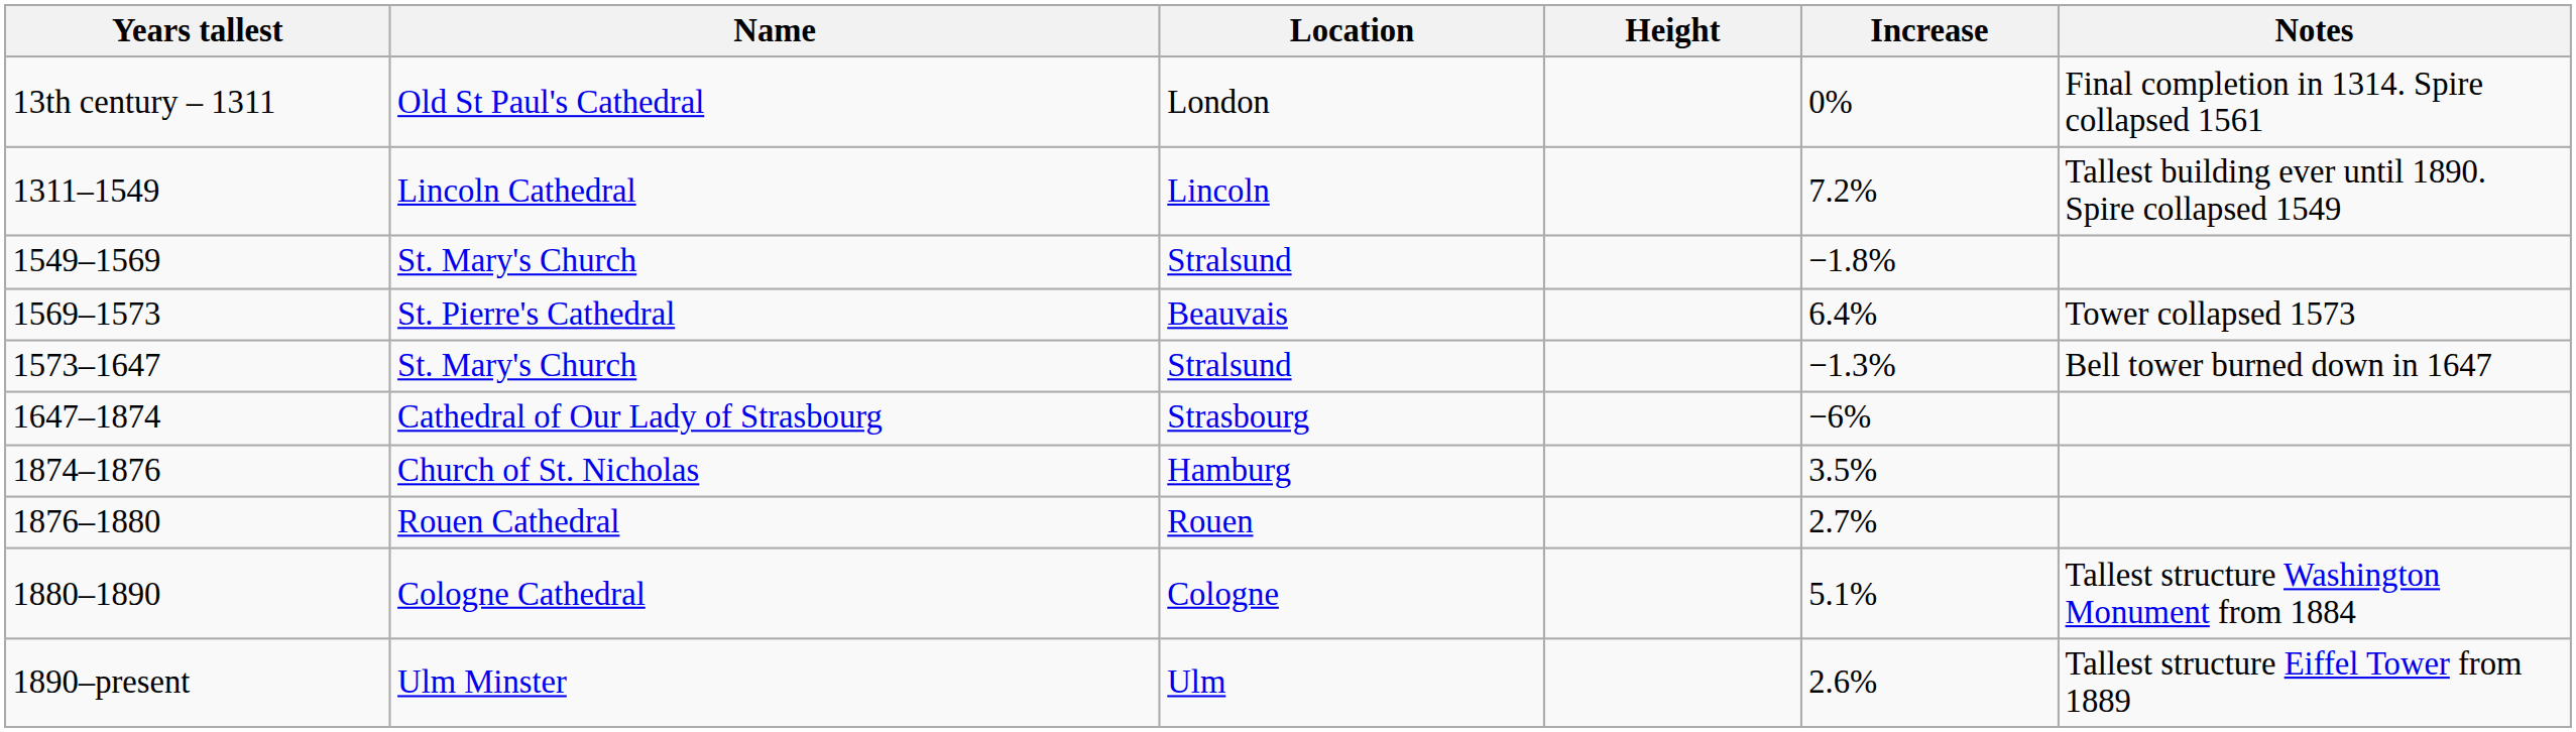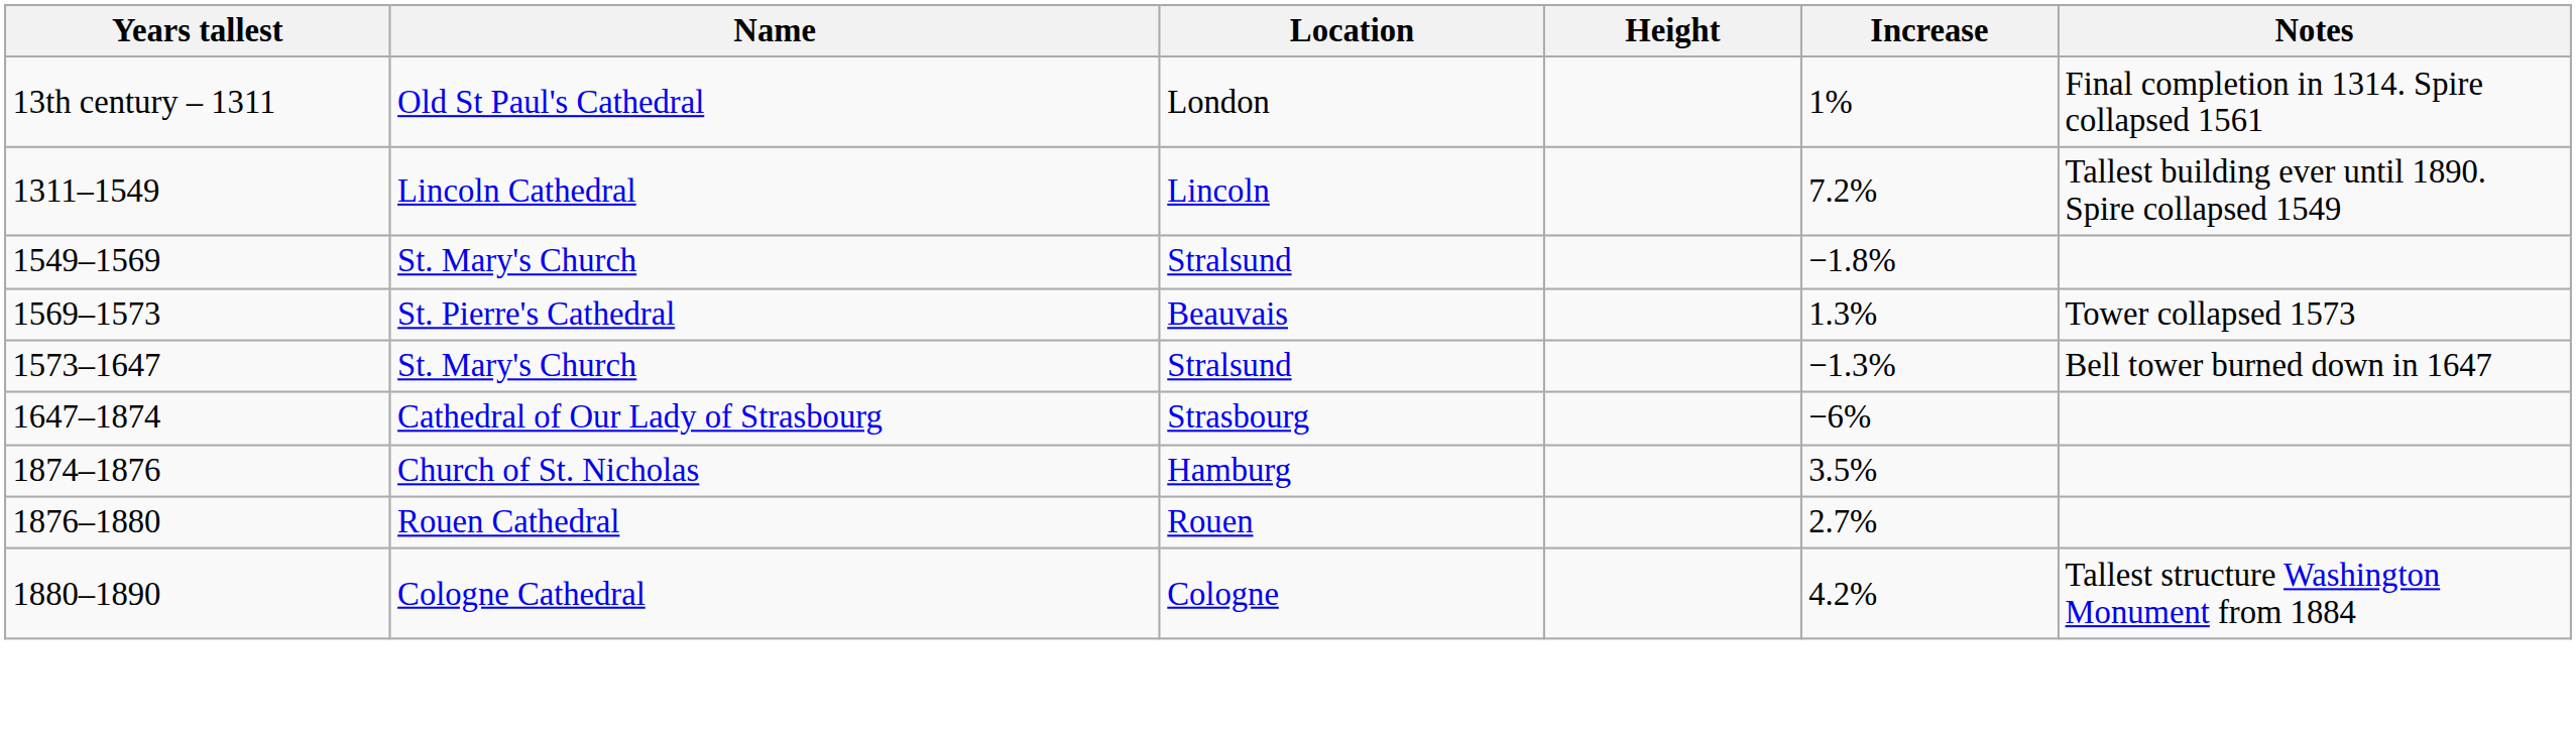 <table class="sortable wikitable">
 <tr>
 <th style="width:15%">Years tallest</th>
 <th style="width:30%">Name</th>
 <th style="width:15%">Location</th>
 <th style="width:10%">Height</th>
 <th style="width:10%">Increase</th>
 <th style="width:20%">Notes</th>
 </tr>
 <tr>
 <td>13th century – 1311</td>
 <td><a href='#'>Old St Paul's Cathedral</a></td>
 <td>London</td>
 <td></td>
-<td>0%</td>
+<td>1%</td>
 <td>Final completion in 1314. Spire collapsed 1561</td>
 </tr>
 <tr>
 <td>1311–1549</td>
 <td><a href='#'>Lincoln Cathedral</a></td>
 <td><a href='#'>Lincoln</a></td>
 <td></td>
 <td>7.2%</td>
 <td>Tallest building ever until 1890. Spire collapsed 1549</td>
 </tr>
 <tr>
 <td>1549–1569</td>
 <td><a href='#'>St. Mary's Church</a></td>
 <td><a href='#'>Stralsund</a></td>
 <td></td>
 <td>−1.8%</td>
 <td></td>
 </tr>
 <tr>
 <td>1569–1573</td>
 <td><a href='#'>St. Pierre's Cathedral</a></td>
 <td><a href='#'>Beauvais</a></td>
 <td></td>
-<td>6.4%</td>
+<td>1.3%</td>
 <td>Tower collapsed 1573</td>
 </tr>
 <tr>
 <td>1573–1647</td>
 <td><a href='#'>St. Mary's Church</a></td>
 <td><a href='#'>Stralsund</a></td>
 <td></td>
 <td>−1.3%</td>
 <td>Bell tower burned down in 1647</td>
 </tr>
 <tr>
 <td>1647–1874</td>
 <td><a href='#'>Cathedral of Our Lady of Strasbourg</a></td>
 <td><a href='#'>Strasbourg</a></td>
 <td></td>
 <td>−6%</td>
 <td></td>
 </tr>
 <tr>
 <td>1874–1876</td>
 <td><a href='#'>Church of St. Nicholas</a></td>
 <td><a href='#'>Hamburg</a></td>
 <td></td>
 <td>3.5%</td>
 <td></td>
 </tr>
 <tr>
 <td>1876–1880</td>
 <td><a href='#'>Rouen Cathedral</a></td>
 <td><a href='#'>Rouen</a></td>
 <td></td>
 <td>2.7%</td>
 <td></td>
 </tr>
 <tr>
 <td>1880–1890</td>
 <td><a href='#'>Cologne Cathedral</a></td>
 <td><a href='#'>Cologne</a></td>
 <td></td>
-<td>5.1%</td>
+<td>4.2%</td>
 <td>Tallest structure <a href='#'>Washington Monument</a> from 1884</td>
 </tr>
-<tr>
-<td>1890–present</td>
-<td><a href='#'>Ulm Minster</a></td>
-<td><a href='#'>Ulm</a></td>
-<td></td>
-<td>2.6%</td>
-<td>Tallest structure <a href='#'>Eiffel Tower</a> from 1889</td>
-</tr>
 </table>
